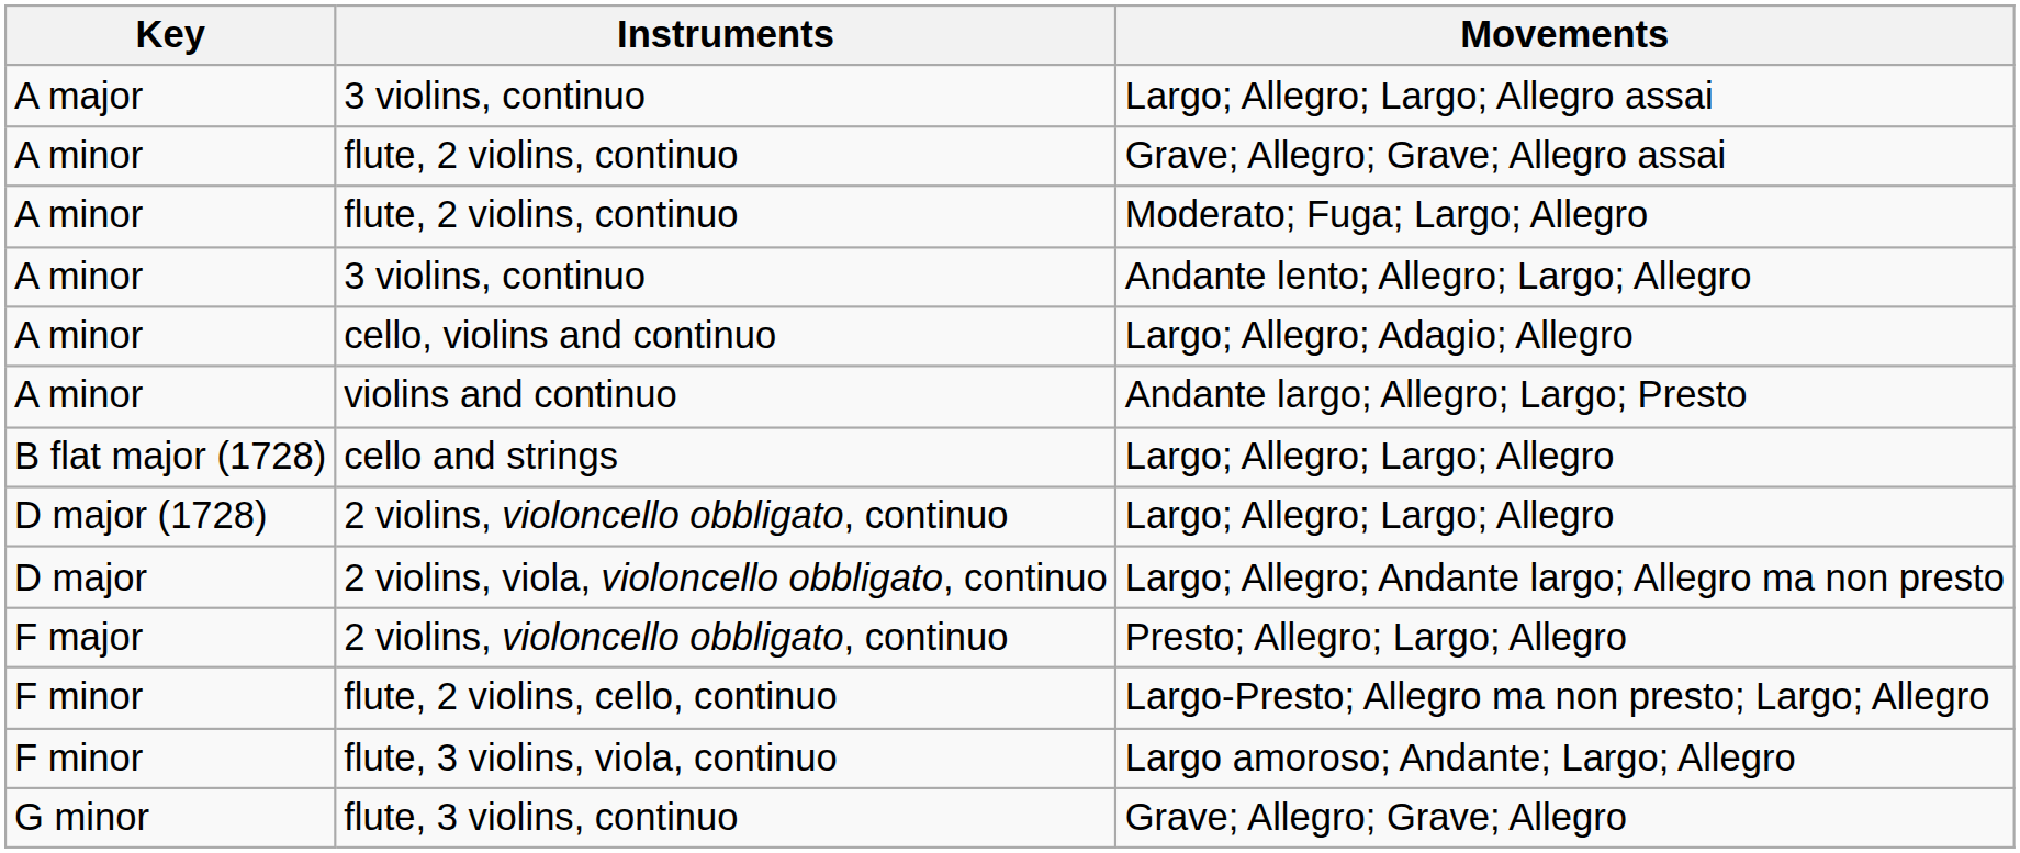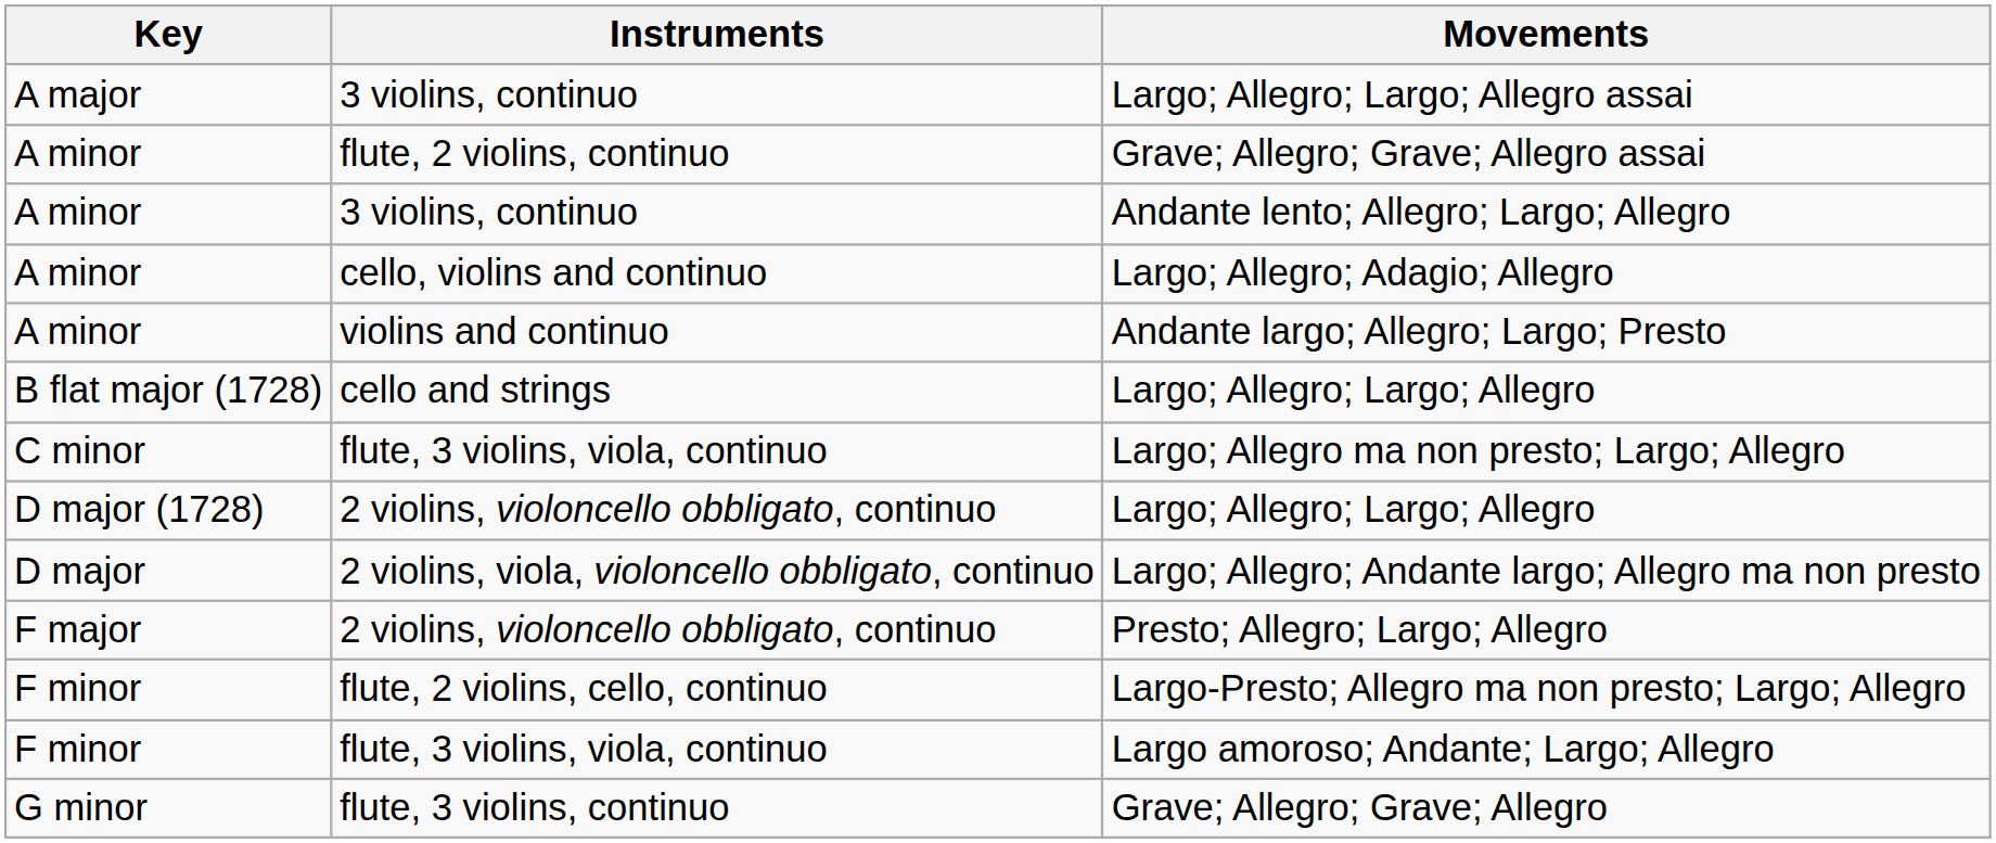 <table class="wikitable">
 <tr>
 <th>Key</th>
 <th>Instruments</th>
 <th>Movements</th>
 </tr>
 <tr>
 <td>A major</td>
 <td>3 violins, continuo</td>
 <td>Largo; Allegro; Largo; Allegro assai</td>
 </tr>
 <tr>
 <td>A minor</td>
 <td>flute, 2 violins, continuo</td>
 <td>Grave; Allegro; Grave; Allegro assai</td>
-</tr>
-<tr>
-<td>A minor</td>
-<td>flute, 2 violins, continuo</td>
-<td>Moderato; Fuga; Largo; Allegro</td>
 </tr>
 <tr>
 <td>A minor</td>
 <td>3 violins, continuo</td>
 <td>Andante lento; Allegro; Largo; Allegro</td>
 </tr>
 <tr>
 <td>A minor</td>
 <td>cello, violins and continuo</td>
 <td>Largo; Allegro; Adagio; Allegro</td>
 </tr>
 <tr>
 <td>A minor</td>
 <td>violins and continuo</td>
 <td>Andante largo; Allegro; Largo; Presto</td>
 </tr>
 <tr>
 <td>B flat major (1728)</td>
 <td>cello and strings</td>
 <td>Largo; Allegro; Largo; Allegro</td>
+</tr>
+<tr>
+<td>C minor</td>
+<td>flute, 3 violins, viola, continuo</td>
+<td>Largo; Allegro ma non presto; Largo; Allegro</td>
 </tr>
 <tr>
 <td>D major (1728)</td>
 <td>2 violins, <em>violoncello obbligato</em>, continuo</td>
 <td>Largo; Allegro; Largo; Allegro</td>
 </tr>
 <tr>
 <td>D major</td>
 <td>2 violins, viola, <em>violoncello obbligato</em>, continuo</td>
 <td>Largo; Allegro; Andante largo; Allegro ma non presto</td>
 </tr>
 <tr>
 <td>F major</td>
 <td>2 violins, <em>violoncello obbligato</em>, continuo</td>
 <td>Presto; Allegro; Largo; Allegro</td>
 </tr>
 <tr>
 <td>F minor</td>
 <td>flute, 2 violins, cello, continuo</td>
 <td>Largo-Presto; Allegro ma non presto; Largo; Allegro</td>
 </tr>
 <tr>
 <td>F minor</td>
 <td>flute, 3 violins, viola, continuo</td>
 <td>Largo amoroso; Andante; Largo; Allegro</td>
 </tr>
 <tr>
 <td>G minor</td>
 <td>flute, 3 violins, continuo</td>
 <td>Grave; Allegro; Grave; Allegro</td>
 </tr>
 </table>
